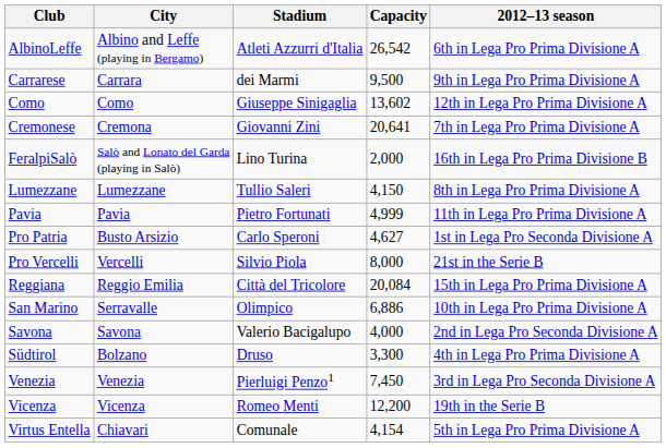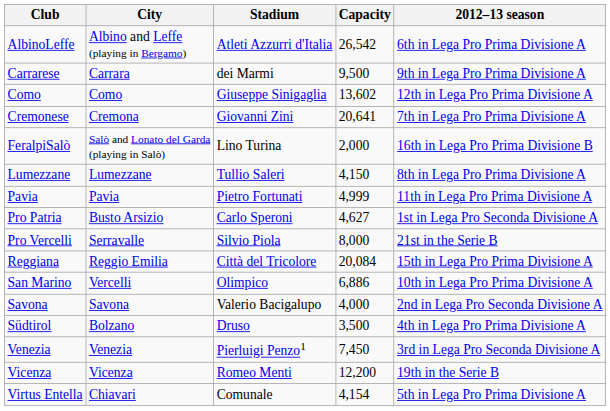 <table class="wikitable sortable">
 <tr>
 <th>Club</th>
 <th>City</th>
 <th>Stadium</th>
 <th>Capacity</th>
 <th>2012–13 season</th>
 </tr>
 <tr>
 <td><a href='#'>AlbinoLeffe</a></td>
 <td><a href='#'>Albino</a> and <a href='#'>Leffe</a><br><small>(playing in <a href='#'>Bergamo</a>)</small></td>
 <td><a href='#'>Atleti Azzurri d'Italia</a></td>
 <td>26,542</td>
 <td><a href='#'>6th in Lega Pro Prima Divisione A</a></td>
 </tr>
 <tr>
 <td><a href='#'>Carrarese</a></td>
 <td><a href='#'>Carrara</a></td>
 <td>dei Marmi</td>
 <td>9,500</td>
 <td><a href='#'>9th in Lega Pro Prima Divisione A</a></td>
 </tr>
 <tr>
 <td><a href='#'>Como</a></td>
 <td><a href='#'>Como</a></td>
 <td><a href='#'>Giuseppe Sinigaglia</a></td>
 <td>13,602</td>
 <td><a href='#'>12th in Lega Pro Prima Divisione A</a></td>
 </tr>
 <tr>
 <td><a href='#'>Cremonese</a></td>
 <td><a href='#'>Cremona</a></td>
 <td><a href='#'>Giovanni Zini</a></td>
 <td>20,641</td>
 <td><a href='#'>7th in Lega Pro Prima Divisione A</a></td>
 </tr>
 <tr>
 <td><a href='#'>FeralpiSalò</a></td>
 <td><small><a href='#'>Salò</a> and <a href='#'>Lonato del Garda</a></small><br><small>(playing in Salò)</small></td>
 <td>Lino Turina</td>
 <td>2,000</td>
 <td><a href='#'>16th in Lega Pro Prima Divisione B</a></td>
 </tr>
 <tr>
 <td><a href='#'>Lumezzane</a></td>
 <td><a href='#'>Lumezzane</a></td>
 <td><a href='#'>Tullio Saleri</a></td>
 <td>4,150</td>
 <td><a href='#'>8th in Lega Pro Prima Divisione A</a></td>
 </tr>
 <tr>
 <td><a href='#'>Pavia</a></td>
 <td><a href='#'>Pavia</a></td>
 <td><a href='#'>Pietro Fortunati</a></td>
 <td>4,999</td>
 <td><a href='#'>11th in Lega Pro Prima Divisione A</a></td>
 </tr>
 <tr>
 <td><a href='#'>Pro Patria</a></td>
 <td><a href='#'>Busto Arsizio</a></td>
 <td><a href='#'>Carlo Speroni</a></td>
 <td>4,627</td>
 <td><a href='#'>1st in Lega Pro Seconda Divisione A</a></td>
 </tr>
 <tr>
 <td><a href='#'>Pro Vercelli</a></td>
-<td><a href='#'>Vercelli</a></td>
+<td><a href='#'>Serravalle</a></td>
 <td><a href='#'>Silvio Piola</a></td>
 <td>8,000</td>
 <td><a href='#'>21st in the Serie B</a></td>
 </tr>
 <tr>
 <td><a href='#'>Reggiana</a></td>
 <td><a href='#'>Reggio Emilia</a></td>
 <td><a href='#'>Città del Tricolore</a></td>
 <td>20,084</td>
 <td><a href='#'>15th in Lega Pro Prima Divisione A</a></td>
 </tr>
 <tr>
 <td><a href='#'>San Marino</a></td>
-<td><a href='#'>Serravalle</a></td>
+<td><a href='#'>Vercelli</a></td>
 <td><a href='#'>Olimpico</a></td>
 <td>6,886</td>
 <td><a href='#'>10th in Lega Pro Prima Divisione A</a></td>
 </tr>
 <tr>
 <td><a href='#'>Savona</a></td>
 <td><a href='#'>Savona</a></td>
 <td>Valerio Bacigalupo</td>
 <td>4,000</td>
 <td><a href='#'>2nd in Lega Pro Seconda Divisione A</a></td>
 </tr>
 <tr>
 <td><a href='#'>Südtirol</a></td>
 <td><a href='#'>Bolzano</a></td>
 <td><a href='#'>Druso</a></td>
-<td>3,300</td>
+<td>3,500</td>
 <td><a href='#'>4th in Lega Pro Prima Divisione A</a></td>
 </tr>
 <tr>
 <td><a href='#'>Venezia</a></td>
 <td><a href='#'>Venezia</a></td>
 <td><a href='#'>Pierluigi Penzo</a><sup>1</sup></td>
 <td>7,450</td>
 <td><a href='#'>3rd in Lega Pro Seconda Divisione A</a></td>
 </tr>
 <tr>
 <td><a href='#'>Vicenza</a></td>
 <td><a href='#'>Vicenza</a></td>
 <td><a href='#'>Romeo Menti</a></td>
 <td>12,200</td>
 <td><a href='#'>19th in the Serie B</a></td>
 </tr>
 <tr>
 <td><a href='#'>Virtus Entella</a></td>
 <td><a href='#'>Chiavari</a></td>
 <td>Comunale</td>
 <td>4,154</td>
 <td><a href='#'>5th in Lega Pro Prima Divisione A</a></td>
 </tr>
 </table>
